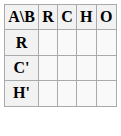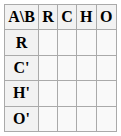 <table class="wikitable">
 <tr>
 <th>A\B</th>
 <th>R</th>
 <th>C</th>
 <th>H</th>
 <th>O</th>
 </tr>
 <tr>
 <th>R</th>
 <td></td>
 <td></td>
 <td></td>
 <td></td>
 </tr>
 <tr>
 <th>C'</th>
 <td></td>
 <td></td>
 <td></td>
 <td></td>
 </tr>
 <tr>
 <th>H'</th>
 <td></td>
 <td></td>
 <td></td>
 <td></td>
 </tr>
+<tr>
+<th>O'</th>
+<td></td>
+<td></td>
+<td></td>
+<td></td>
+</tr>
 </table>
